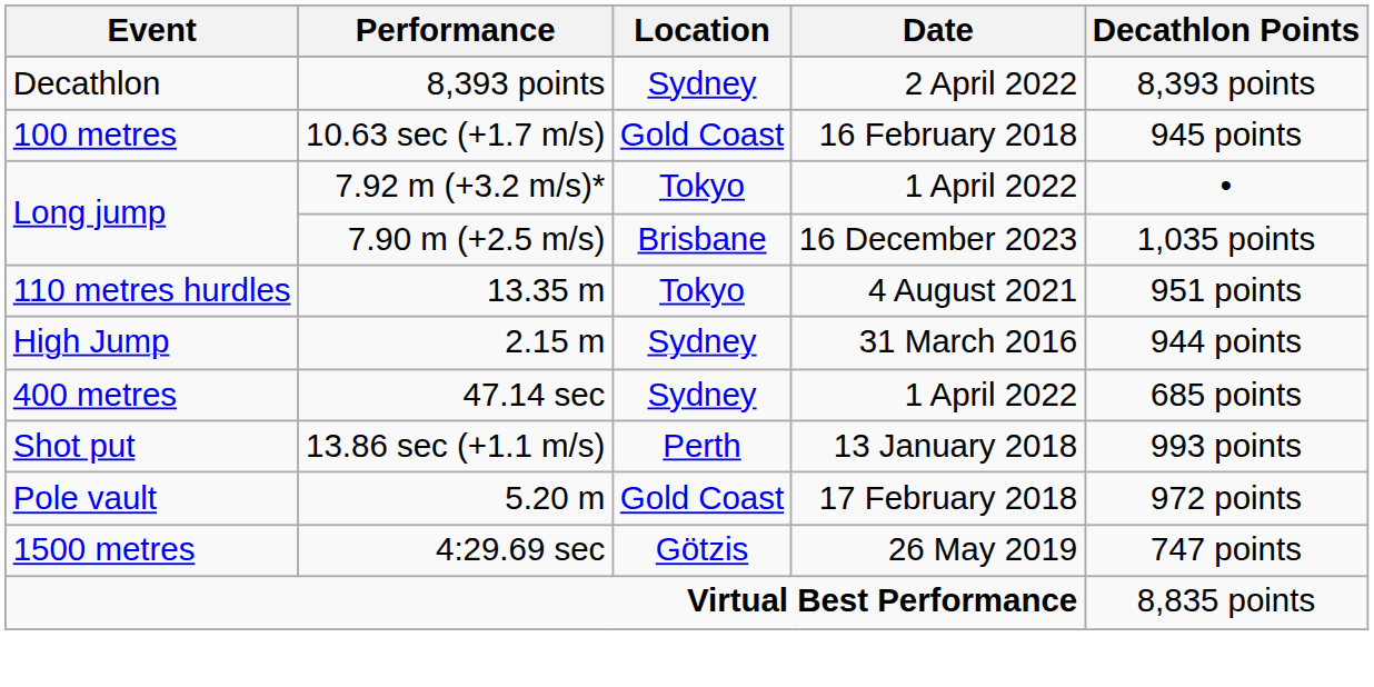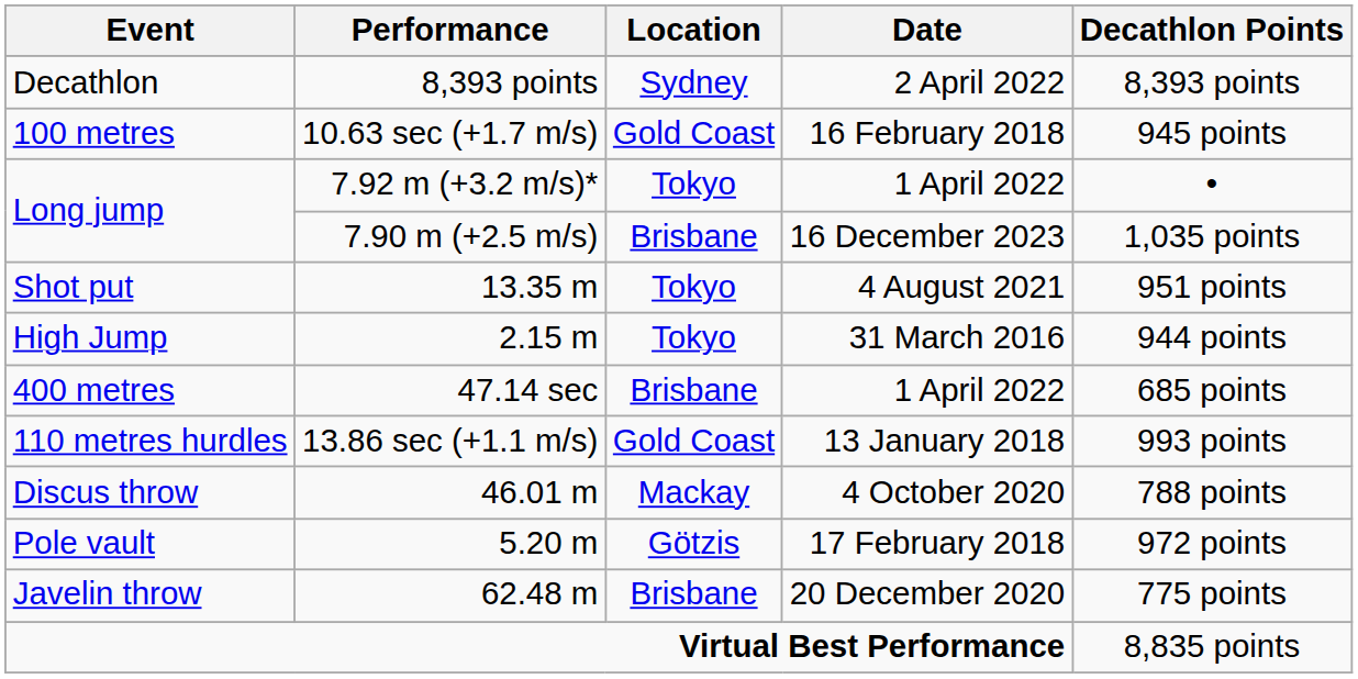 <table class="wikitable" |>
 <tr>
 <th>Event</th>
 <th>Performance</th>
 <th>Location</th>
 <th>Date</th>
 <th>Decathlon Points</th>
 </tr>
 <tr>
 <td>Decathlon</td>
 <td align=right>8,393 points</td>
 <td align="center"><a href='#'>Sydney</a></td>
 <td align="right">2 April 2022</td>
 <td align="center">8,393 points</td>
 </tr>
 <tr>
 <td><a href='#'>100 metres</a></td>
 <td align=right>10.63 sec (+1.7 m/s)</td>
 <td align= center><a href='#'>Gold Coast</a></td>
 <td align=right>16 February 2018</td>
 <td align=center>945 points</td>
 </tr>
 <tr>
 <td rowspan=2><a href='#'>Long jump</a></td>
 <td align=right>7.92 m (+3.2 m/s)*</td>
 <td align= center><a href='#'>Tokyo</a></td>
 <td align=right>1 April 2022</td>
 <td align=center>•</td>
 </tr>
 <tr>
 <td align=right>7.90 m (+2.5 m/s)</td>
 <td align= center><a href='#'>Brisbane</a></td>
 <td align=right>16 December 2023</td>
 <td align=center>1,035 points</td>
 </tr>
 <tr>
-<td><a href='#'>110 metres hurdles</a></td>
+<td><a href='#'>Shot put</a></td>
 <td align=right>13.35 m</td>
 <td align= center><a href='#'>Tokyo</a></td>
 <td align=right>4 August 2021</td>
 <td align="center">951 points</td>
 </tr>
 <tr>
 <td><a href='#'>High Jump</a></td>
 <td align=right>2.15 m</td>
-<td align= center><a href='#'>Sydney</a></td>
+<td align= center><a href='#'>Tokyo</a></td>
 <td align=right>31 March 2016</td>
 <td align=center>944 points</td>
 </tr>
 <tr>
 <td><a href='#'>400 metres</a></td>
 <td align=right>47.14 sec</td>
-<td align="center"><a href='#'>Sydney</a></td>
+<td align="center"><a href='#'>Brisbane</a></td>
 <td align="right">1 April 2022</td>
 <td 4 August 2021 align=center>685 points</td>
 </tr>
 <tr>
-<td><a href='#'>Shot put</a></td>
+<td><a href='#'>110 metres hurdles</a></td>
 <td align=right>13.86 sec (+1.1 m/s)</td>
-<td align= center><a href='#'>Perth</a></td>
+<td align= center><a href='#'>Gold Coast</a></td>
 <td align=right>13 January 2018</td>
 <td align=center>993 points</td>
 </tr>
 <tr>
+<td><a href='#'>Discus throw</a></td>
+<td align=right>46.01 m</td>
+<td align= center><a href='#'>Mackay</a></td>
+<td align=right>4 October 2020</td>
+<td align=center>788 points</td>
+</tr>
+<tr>
 <td><a href='#'>Pole vault</a></td>
 <td align=right>5.20 m</td>
-<td align= center><a href='#'>Gold Coast</a></td>
+<td align= center><a href='#'>Götzis</a></td>
 <td align=right>17 February 2018</td>
 <td align=center>972 points</td>
 </tr>
 <tr>
-<td><a href='#'>1500 metres</a></td>
-<td align=right>4:29.69 sec</td>
-<td align= center><a href='#'>Götzis</a></td>
-<td align=right>26 May 2019</td>
-<td align=center>747 points</td>
+<td><a href='#'>Javelin throw</a></td>
+<td align=right>62.48 m</td>
+<td align="center"><a href='#'>Brisbane</a></td>
+<td align="right">20 December 2020</td>
+<td align="center">775 points</td>
 </tr>
 <tr>
 <td colspan=4 align=right><strong>Virtual Best Performance</strong></td>
 <td align="center">8,835 points</td>
 </tr>
 </table>
